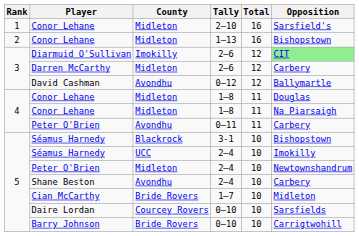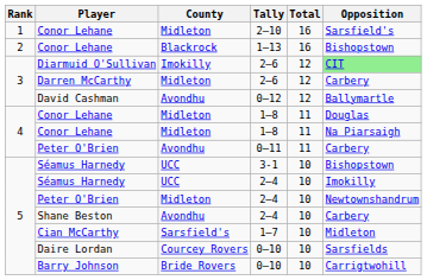 <table class="wikitable">
 <tr>
 <th>Rank</th>
 <th>Player</th>
 <th>County</th>
 <th>Tally</th>
 <th>Total</th>
 <th>Opposition</th>
 </tr>
 <tr>
 <td rowspan="1" style="text-align:center;">1</td>
 <td><a href='#'>Conor Lehane</a></td>
 <td><a href='#'>Midleton</a></td>
 <td align=center>2–10</td>
 <td align=center>16</td>
 <td><a href='#'>Sarsfield's</a></td>
 </tr>
 <tr>
 <td rowspan="1" style="text-align:center;">2</td>
 <td><a href='#'>Conor Lehane</a></td>
-<td><a href='#'>Midleton</a></td>
+<td><a href='#'>Blackrock</a></td>
 <td align=center>1–13</td>
 <td align=center>16</td>
 <td><a href='#'>Bishopstown</a></td>
 </tr>
 <tr>
 <td rowspan="3" style="text-align:center;">3</td>
 <td><a href='#'>Diarmuid O'Sullivan</a></td>
 <td><a href='#'>Imokilly</a></td>
 <td align=center>2–6</td>
 <td align=center>12</td>
 <td style="background: lightgreen;"><a href='#'>CIT</a></td>
 </tr>
 <tr>
 <td><a href='#'>Darren McCarthy</a></td>
 <td><a href='#'>Midleton</a></td>
 <td align=center>2–6</td>
 <td align=center>12</td>
 <td><a href='#'>Carbery</a></td>
 </tr>
 <tr>
 <td>David Cashman</td>
 <td><a href='#'>Avondhu</a></td>
 <td align=center>0–12</td>
 <td align=center>12</td>
 <td><a href='#'>Ballymartle</a></td>
 </tr>
 <tr>
 <td rowspan="3" style="text-align:center;">4</td>
 <td><a href='#'>Conor Lehane</a></td>
 <td><a href='#'>Midleton</a></td>
 <td align=center>1–8</td>
 <td align=center>11</td>
 <td><a href='#'>Douglas</a></td>
 </tr>
 <tr>
 <td><a href='#'>Conor Lehane</a></td>
 <td><a href='#'>Midleton</a></td>
 <td align=center>1–8</td>
 <td align=center>11</td>
 <td><a href='#'>Na Piarsaigh</a></td>
 </tr>
 <tr>
 <td><a href='#'>Peter O'Brien</a></td>
 <td><a href='#'>Avondhu</a></td>
 <td align=center>0–11</td>
 <td align=center>11</td>
 <td><a href='#'>Carbery</a></td>
 </tr>
 <tr>
 <td rowspan="7" style="text-align:center;">5</td>
 <td><a href='#'>Séamus Harnedy</a></td>
-<td><a href='#'>Blackrock</a></td>
+<td><a href='#'>UCC</a></td>
 <td align=center>3-1</td>
 <td align=center>10</td>
 <td><a href='#'>Bishopstown</a></td>
 </tr>
 <tr>
 <td><a href='#'>Séamus Harnedy</a></td>
 <td><a href='#'>UCC</a></td>
 <td align=center>2–4</td>
 <td align=center>10</td>
 <td><a href='#'>Imokilly</a></td>
 </tr>
 <tr>
 <td><a href='#'>Peter O'Brien</a></td>
 <td><a href='#'>Midleton</a></td>
 <td align=center>2–4</td>
 <td align=center>10</td>
 <td><a href='#'>Newtownshandrum</a></td>
 </tr>
 <tr>
 <td>Shane Beston</td>
 <td><a href='#'>Avondhu</a></td>
 <td align=center>2–4</td>
 <td align=center>10</td>
 <td><a href='#'>Carbery</a></td>
 </tr>
 <tr>
 <td><a href='#'>Cian McCarthy</a></td>
-<td><a href='#'>Bride Rovers</a></td>
+<td><a href='#'>Sarsfield's</a></td>
 <td align=center>1–7</td>
 <td align=center>10</td>
 <td><a href='#'>Midleton</a></td>
 </tr>
 <tr>
 <td>Daire Lordan</td>
 <td><a href='#'>Courcey Rovers</a></td>
 <td align=center>0–10</td>
 <td align=center>10</td>
 <td><a href='#'>Sarsfields</a></td>
 </tr>
 <tr>
 <td><a href='#'>Barry Johnson</a></td>
 <td><a href='#'>Bride Rovers</a></td>
 <td align=center>0–10</td>
 <td align=center>10</td>
 <td><a href='#'>Carrigtwohill</a></td>
 </tr>
 </table>
